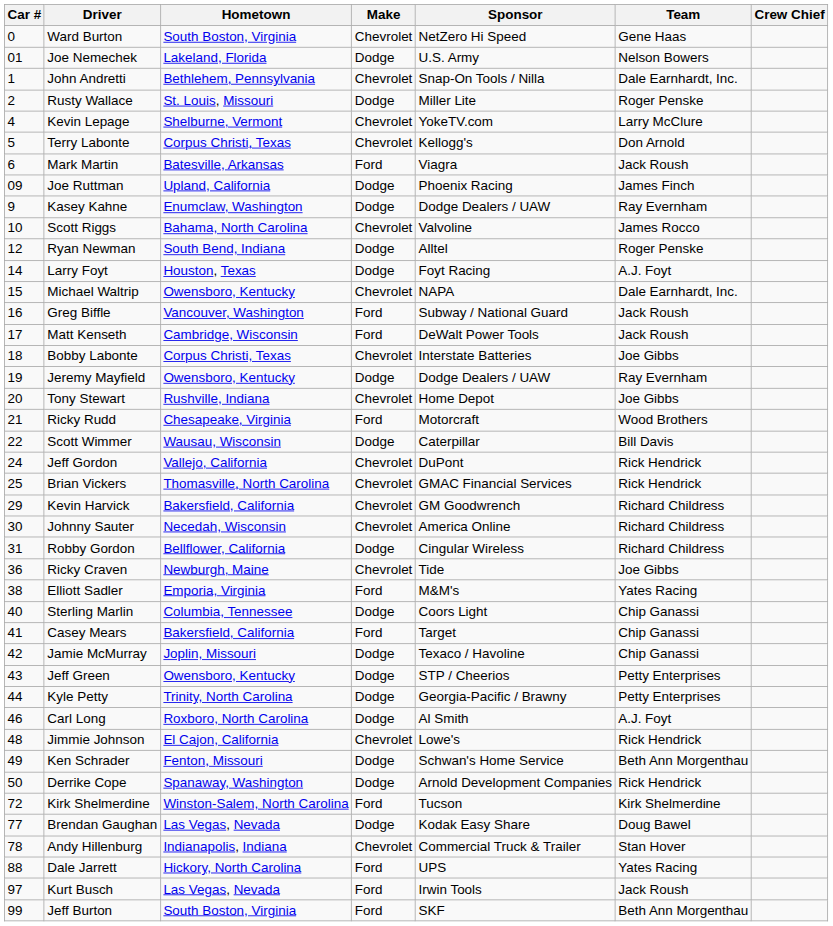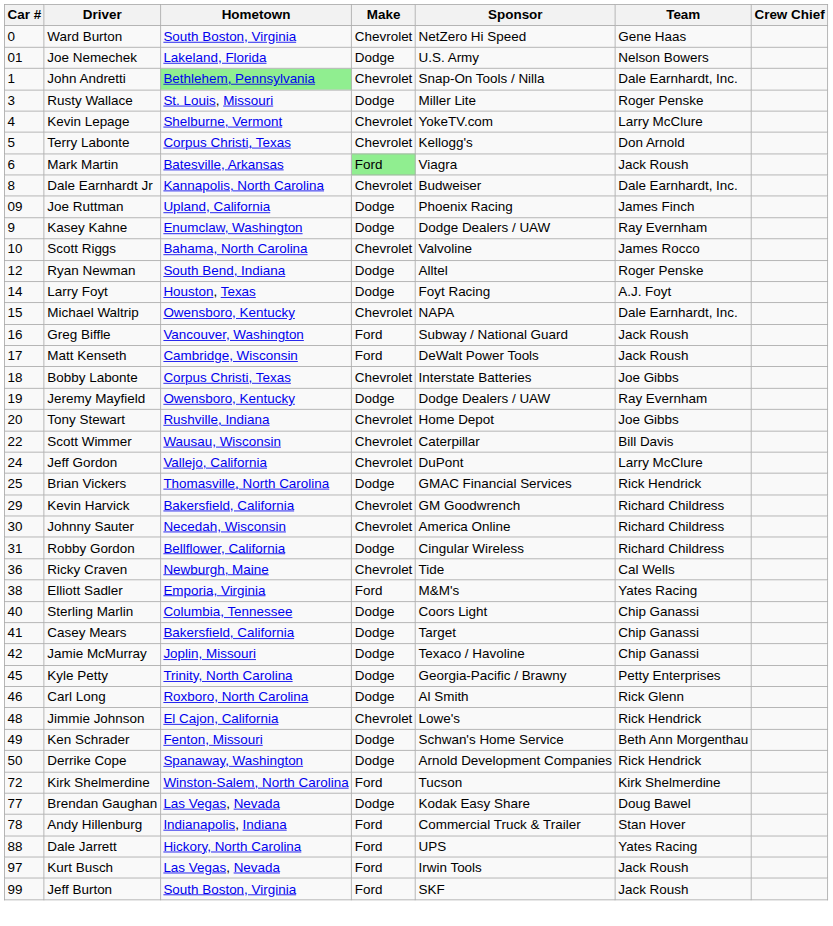 <table class="wikitable">
 <tr>
 <th colspan="1" rowspan="1">Car #</th>
 <th colspan="1" rowspan="1"><abbr>Driver</abbr></th>
 <th colspan="1" rowspan="1"><abbr>Hometown</abbr></th>
 <th colspan="1" rowspan="1"><abbr>Make</abbr></th>
 <th colspan="1" rowspan="1"><abbr>Sponsor</abbr></th>
 <th colspan="1" rowspan="1"><abbr>Team</abbr></th>
 <th colspan="1" rowspan="1"><abbr>Crew Chief</abbr></th>
 </tr>
 <tr>
 <td>0</td>
 <td>Ward Burton</td>
 <td><a href='#'>South Boston, Virginia</a></td>
 <td>Chevrolet</td>
 <td>NetZero Hi Speed</td>
 <td>Gene Haas</td>
 <td></td>
 </tr>
 <tr>
 <td>01</td>
 <td>Joe Nemechek</td>
 <td><a href='#'>Lakeland, Florida</a></td>
 <td>Dodge</td>
 <td>U.S. Army</td>
 <td>Nelson Bowers</td>
 <td></td>
 </tr>
 <tr>
 <td>1</td>
 <td>John Andretti</td>
-<td><a href='#'>Bethlehem, Pennsylvania</a></td>
+<td style="background: lightgreen;"><a href='#'>Bethlehem, Pennsylvania</a></td>
 <td>Chevrolet</td>
 <td>Snap-On Tools / Nilla</td>
 <td>Dale Earnhardt, Inc.</td>
 <td></td>
 </tr>
 <tr>
-<td>2</td>
+<td>3</td>
 <td>Rusty Wallace</td>
 <td><a href='#'>St. Louis</a>, <a href='#'>Missouri</a></td>
 <td>Dodge</td>
 <td>Miller Lite</td>
 <td>Roger Penske</td>
 <td></td>
 </tr>
 <tr>
 <td>4</td>
 <td>Kevin Lepage</td>
 <td><a href='#'>Shelburne, Vermont</a></td>
 <td>Chevrolet</td>
 <td>YokeTV.com</td>
 <td>Larry McClure</td>
 <td></td>
 </tr>
 <tr>
 <td>5</td>
 <td>Terry Labonte</td>
 <td><a href='#'>Corpus Christi, Texas</a></td>
 <td>Chevrolet</td>
 <td>Kellogg's</td>
 <td>Don Arnold</td>
 <td></td>
 </tr>
 <tr>
 <td>6</td>
 <td>Mark Martin</td>
 <td><a href='#'>Batesville, Arkansas</a></td>
-<td>Ford</td>
+<td style="background: lightgreen;">Ford</td>
 <td>Viagra</td>
 <td>Jack Roush</td>
+<td></td>
+</tr>
+<tr>
+<td>8</td>
+<td>Dale Earnhardt Jr</td>
+<td><a href='#'>Kannapolis, North Carolina</a></td>
+<td>Chevrolet</td>
+<td>Budweiser</td>
+<td>Dale Earnhardt, Inc.</td>
 <td></td>
 </tr>
 <tr>
 <td>09</td>
 <td>Joe Ruttman</td>
 <td><a href='#'>Upland, California</a></td>
 <td>Dodge</td>
 <td>Phoenix Racing</td>
 <td>James Finch</td>
 <td></td>
 </tr>
 <tr>
 <td>9</td>
 <td>Kasey Kahne</td>
 <td><a href='#'>Enumclaw, Washington</a></td>
 <td>Dodge</td>
 <td>Dodge Dealers / UAW</td>
 <td>Ray Evernham</td>
 <td></td>
 </tr>
 <tr>
 <td>10</td>
 <td>Scott Riggs</td>
 <td><a href='#'>Bahama, North Carolina</a></td>
 <td>Chevrolet</td>
 <td>Valvoline</td>
 <td>James Rocco</td>
 <td></td>
 </tr>
 <tr>
 <td>12</td>
 <td>Ryan Newman</td>
 <td><a href='#'>South Bend, Indiana</a></td>
 <td>Dodge</td>
 <td>Alltel</td>
 <td>Roger Penske</td>
 <td></td>
 </tr>
 <tr>
 <td>14</td>
 <td>Larry Foyt</td>
 <td><a href='#'>Houston</a>, <a href='#'>Texas</a></td>
 <td>Dodge</td>
 <td>Foyt Racing</td>
 <td>A.J. Foyt</td>
 <td></td>
 </tr>
 <tr>
 <td>15</td>
 <td>Michael Waltrip</td>
 <td><a href='#'>Owensboro, Kentucky</a></td>
 <td>Chevrolet</td>
 <td>NAPA</td>
 <td>Dale Earnhardt, Inc.</td>
 <td></td>
 </tr>
 <tr>
 <td>16</td>
 <td>Greg Biffle</td>
 <td><a href='#'>Vancouver, Washington</a></td>
 <td>Ford</td>
 <td>Subway / National Guard</td>
 <td>Jack Roush</td>
 <td></td>
 </tr>
 <tr>
 <td>17</td>
 <td>Matt Kenseth</td>
 <td><a href='#'>Cambridge, Wisconsin</a></td>
 <td>Ford</td>
 <td>DeWalt Power Tools</td>
 <td>Jack Roush</td>
 <td></td>
 </tr>
 <tr>
 <td>18</td>
 <td>Bobby Labonte</td>
 <td><a href='#'>Corpus Christi, Texas</a></td>
 <td>Chevrolet</td>
 <td>Interstate Batteries</td>
 <td>Joe Gibbs</td>
 <td></td>
 </tr>
 <tr>
 <td>19</td>
 <td>Jeremy Mayfield</td>
 <td><a href='#'>Owensboro, Kentucky</a></td>
 <td>Dodge</td>
 <td>Dodge Dealers / UAW</td>
 <td>Ray Evernham</td>
 <td></td>
 </tr>
 <tr>
 <td>20</td>
 <td>Tony Stewart</td>
 <td><a href='#'>Rushville, Indiana</a></td>
 <td>Chevrolet</td>
 <td>Home Depot</td>
 <td>Joe Gibbs</td>
 <td></td>
 </tr>
 <tr>
-<td>21</td>
-<td>Ricky Rudd</td>
-<td><a href='#'>Chesapeake, Virginia</a></td>
-<td>Ford</td>
-<td>Motorcraft</td>
-<td>Wood Brothers</td>
-<td></td>
-</tr>
-<tr>
 <td>22</td>
 <td>Scott Wimmer</td>
 <td><a href='#'>Wausau, Wisconsin</a></td>
-<td>Dodge</td>
+<td>Chevrolet</td>
 <td>Caterpillar</td>
 <td>Bill Davis</td>
 <td></td>
 </tr>
 <tr>
 <td>24</td>
 <td>Jeff Gordon</td>
 <td><a href='#'>Vallejo, California</a></td>
 <td>Chevrolet</td>
 <td>DuPont</td>
-<td>Rick Hendrick</td>
+<td>Larry McClure</td>
 <td></td>
 </tr>
 <tr>
 <td>25</td>
 <td>Brian Vickers</td>
 <td><a href='#'>Thomasville, North Carolina</a></td>
-<td>Chevrolet</td>
+<td>Dodge</td>
 <td>GMAC Financial Services</td>
 <td>Rick Hendrick</td>
 <td></td>
 </tr>
 <tr>
 <td>29</td>
 <td>Kevin Harvick</td>
 <td><a href='#'>Bakersfield, California</a></td>
 <td>Chevrolet</td>
 <td>GM Goodwrench</td>
 <td>Richard Childress</td>
 <td></td>
 </tr>
 <tr>
 <td>30</td>
 <td>Johnny Sauter</td>
 <td><a href='#'>Necedah, Wisconsin</a></td>
 <td>Chevrolet</td>
 <td>America Online</td>
 <td>Richard Childress</td>
 <td></td>
 </tr>
 <tr>
 <td>31</td>
 <td>Robby Gordon</td>
 <td><a href='#'>Bellflower, California</a></td>
 <td>Dodge</td>
 <td>Cingular Wireless</td>
 <td>Richard Childress</td>
 <td></td>
 </tr>
 <tr>
 <td>36</td>
 <td>Ricky Craven</td>
 <td><a href='#'>Newburgh, Maine</a></td>
 <td>Chevrolet</td>
 <td>Tide</td>
-<td>Joe Gibbs</td>
+<td>Cal Wells</td>
 <td></td>
 </tr>
 <tr>
 <td>38</td>
 <td>Elliott Sadler</td>
 <td><a href='#'>Emporia, Virginia</a></td>
 <td>Ford</td>
 <td>M&M's</td>
 <td>Yates Racing</td>
 <td></td>
 </tr>
 <tr>
 <td>40</td>
 <td>Sterling Marlin</td>
 <td><a href='#'>Columbia, Tennessee</a></td>
 <td>Dodge</td>
 <td>Coors Light</td>
 <td>Chip Ganassi</td>
 <td></td>
 </tr>
 <tr>
 <td>41</td>
 <td>Casey Mears</td>
 <td><a href='#'>Bakersfield, California</a></td>
-<td>Ford</td>
+<td>Dodge</td>
 <td>Target</td>
 <td>Chip Ganassi</td>
 <td></td>
 </tr>
 <tr>
 <td>42</td>
 <td>Jamie McMurray</td>
 <td><a href='#'>Joplin, Missouri</a></td>
 <td>Dodge</td>
 <td>Texaco / Havoline</td>
 <td>Chip Ganassi</td>
 <td></td>
 </tr>
 <tr>
-<td>43</td>
-<td>Jeff Green</td>
-<td><a href='#'>Owensboro, Kentucky</a></td>
-<td>Dodge</td>
-<td>STP / Cheerios</td>
-<td>Petty Enterprises</td>
-<td></td>
-</tr>
-<tr>
-<td>44</td>
+<td>45</td>
 <td>Kyle Petty</td>
 <td><a href='#'>Trinity, North Carolina</a></td>
 <td>Dodge</td>
 <td>Georgia-Pacific / Brawny</td>
 <td>Petty Enterprises</td>
 <td></td>
 </tr>
 <tr>
 <td>46</td>
 <td>Carl Long</td>
 <td><a href='#'>Roxboro, North Carolina</a></td>
 <td>Dodge</td>
 <td>Al Smith</td>
-<td>A.J. Foyt</td>
+<td>Rick Glenn</td>
 <td></td>
 </tr>
 <tr>
 <td>48</td>
 <td>Jimmie Johnson</td>
 <td><a href='#'>El Cajon, California</a></td>
 <td>Chevrolet</td>
 <td>Lowe's</td>
 <td>Rick Hendrick</td>
 <td></td>
 </tr>
 <tr>
 <td>49</td>
 <td>Ken Schrader</td>
 <td><a href='#'>Fenton, Missouri</a></td>
 <td>Dodge</td>
 <td>Schwan's Home Service</td>
 <td>Beth Ann Morgenthau</td>
 <td></td>
 </tr>
 <tr>
 <td>50</td>
 <td>Derrike Cope</td>
 <td><a href='#'>Spanaway, Washington</a></td>
 <td>Dodge</td>
 <td>Arnold Development Companies</td>
 <td>Rick Hendrick</td>
 <td></td>
 </tr>
 <tr>
 <td>72</td>
 <td>Kirk Shelmerdine</td>
 <td><a href='#'>Winston-Salem, North Carolina</a></td>
 <td>Ford</td>
 <td>Tucson</td>
 <td>Kirk Shelmerdine</td>
 <td></td>
 </tr>
 <tr>
 <td>77</td>
 <td>Brendan Gaughan</td>
 <td><a href='#'>Las Vegas</a>, <a href='#'>Nevada</a></td>
 <td>Dodge</td>
 <td>Kodak Easy Share</td>
 <td>Doug Bawel</td>
 <td></td>
 </tr>
 <tr>
 <td>78</td>
 <td>Andy Hillenburg</td>
 <td><a href='#'>Indianapolis</a>, <a href='#'>Indiana</a></td>
-<td>Chevrolet</td>
+<td>Ford</td>
 <td>Commercial Truck & Trailer</td>
 <td>Stan Hover</td>
 <td></td>
 </tr>
 <tr>
 <td>88</td>
 <td>Dale Jarrett</td>
 <td><a href='#'>Hickory, North Carolina</a></td>
 <td>Ford</td>
 <td>UPS</td>
 <td>Yates Racing</td>
 <td></td>
 </tr>
 <tr>
 <td>97</td>
 <td>Kurt Busch</td>
 <td><a href='#'>Las Vegas</a>, <a href='#'>Nevada</a></td>
 <td>Ford</td>
 <td>Irwin Tools</td>
 <td>Jack Roush</td>
 <td></td>
 </tr>
 <tr>
 <td>99</td>
 <td>Jeff Burton</td>
 <td><a href='#'>South Boston, Virginia</a></td>
 <td>Ford</td>
 <td>SKF</td>
-<td>Beth Ann Morgenthau</td>
+<td>Jack Roush</td>
 </tr>
 </table>
